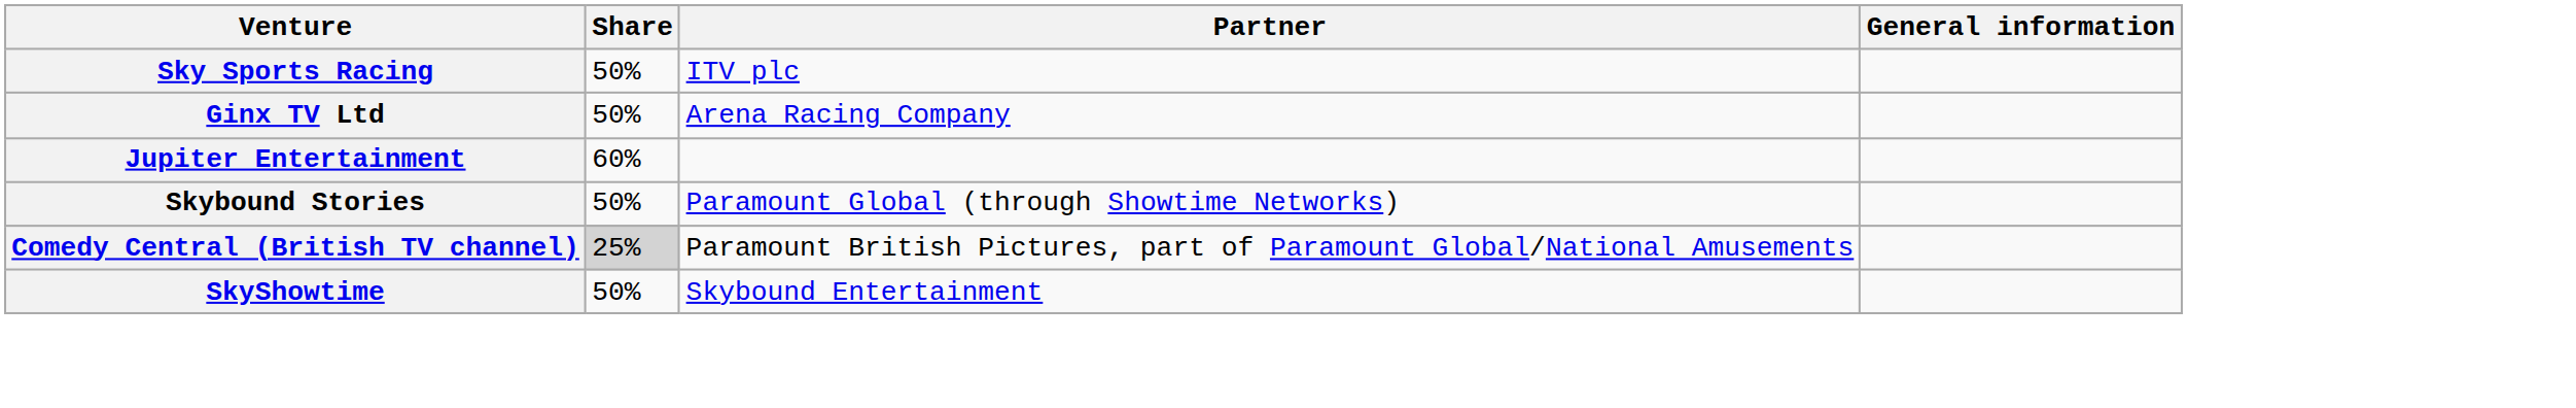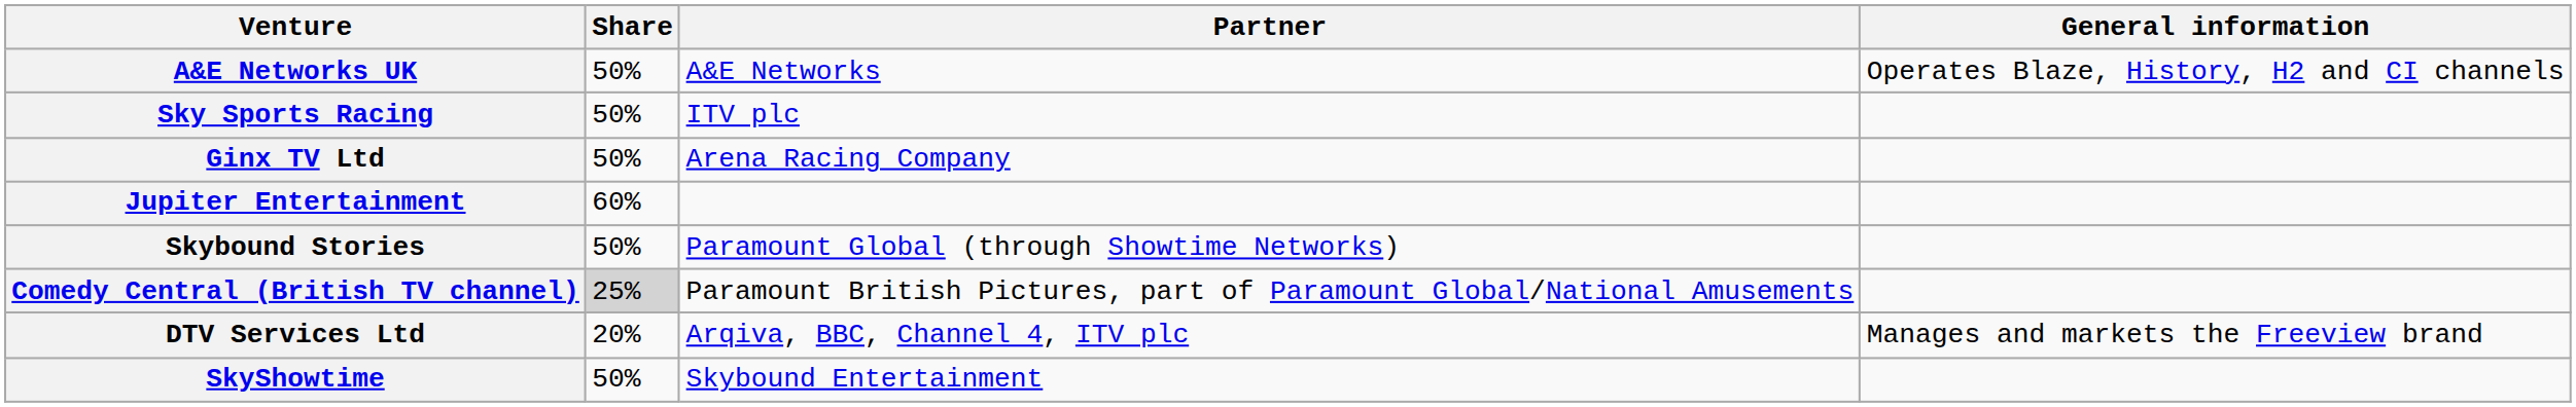 <table class="wikitable">
 <tr>
 <th scope="col">Venture</th>
 <th scope="col">Share</th>
 <th scope="col">Partner</th>
 <th scope="col">General information</th>
+</tr>
+<tr>
+<th scope="row"><a href='#'>A&E Networks UK</a></th>
+<td>50%</td>
+<td><a href='#'>A&E Networks</a></td>
+<td>Operates Blaze, <a href='#'>History</a>, <a href='#'>H2</a> and <a href='#'>CI</a> channels</td>
 </tr>
 <tr>
 <th scope="row"><a href='#'>Sky Sports Racing</a></th>
 <td>50%</td>
 <td><a href='#'>ITV plc</a></td>
 <td></td>
 </tr>
 <tr>
 <th scope="row"><a href='#'>Ginx TV</a> Ltd</th>
 <td>50%</td>
 <td><a href='#'>Arena Racing Company</a></td>
 <td></td>
 </tr>
 <tr>
 <th scope="row"><a href='#'>Jupiter Entertainment</a></th>
 <td>60%</td>
 <td></td>
 <td></td>
 </tr>
 <tr>
 <th scope="row">Skybound Stories</th>
 <td>50%</td>
 <td><a href='#'>Paramount Global</a> (through <a href='#'>Showtime Networks</a>)</td>
 <td></td>
 </tr>
 <tr>
 <th scope="row"><a href='#'>Comedy Central (British TV channel)</a></th>
 <td style="background: lightgrey;">25%</td>
 <td>Paramount British Pictures, part of <a href='#'>Paramount Global</a>/<a href='#'>National Amusements</a></td>
 <td></td>
 </tr>
 <tr>
+<th scope="row">DTV Services Ltd</th>
+<td>20%</td>
+<td><a href='#'>Arqiva</a>, <a href='#'>BBC</a>, <a href='#'>Channel 4</a>, <a href='#'>ITV plc</a></td>
+<td>Manages and markets the <a href='#'>Freeview</a> brand</td>
+</tr>
+<tr>
 <th><a href='#'>SkyShowtime</a></th>
 <td>50%</td>
 <td><a href='#'>Skybound Entertainment</a></td>
 <td></td>
 </tr>
 </table>
